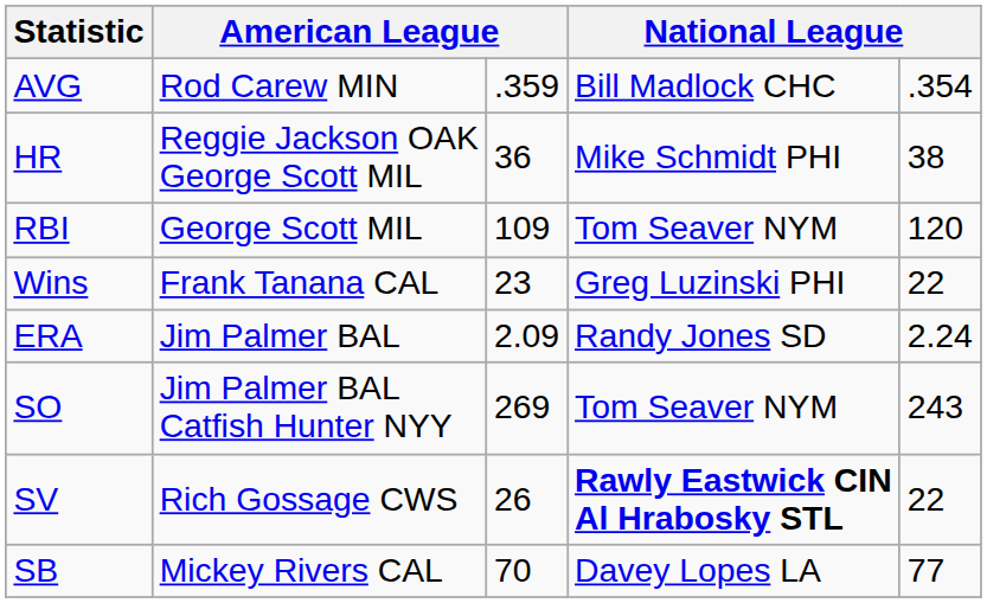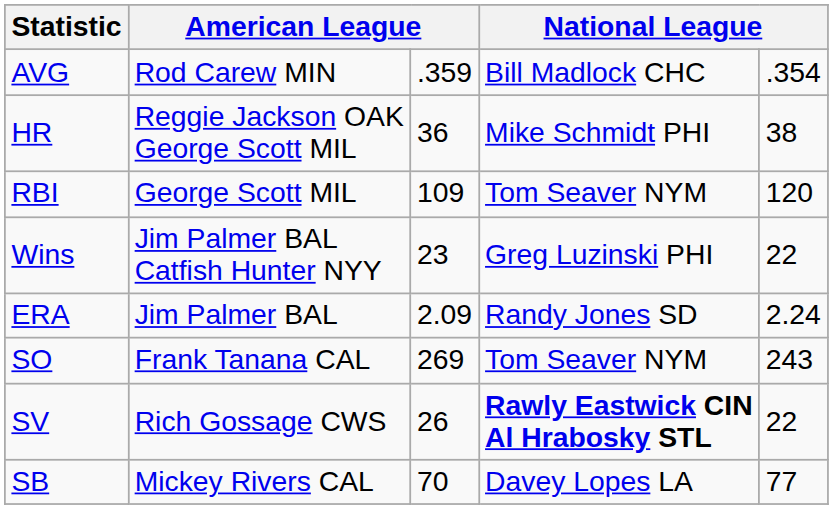 <table class="wikitable">
 <tr>
 <th>Statistic</th>
 <th colspan=2><a href='#'>American League</a></th>
 <th colspan=2><a href='#'>National League</a></th>
 </tr>
 <tr>
 <td><a href='#'>AVG</a></td>
 <td><a href='#'>Rod Carew</a> MIN</td>
 <td>.359</td>
 <td><a href='#'>Bill Madlock</a> CHC</td>
 <td>.354</td>
 </tr>
 <tr>
 <td><a href='#'>HR</a></td>
 <td><a href='#'>Reggie Jackson</a> OAK<br><a href='#'>George Scott</a> MIL</td>
 <td>36</td>
 <td><a href='#'>Mike Schmidt</a> PHI</td>
 <td>38</td>
 </tr>
 <tr>
 <td><a href='#'>RBI</a></td>
 <td><a href='#'>George Scott</a> MIL</td>
 <td>109</td>
 <td><a href='#'>Tom Seaver</a> NYM</td>
 <td>120</td>
 </tr>
 <tr>
 <td><a href='#'>Wins</a></td>
-<td><a href='#'>Frank Tanana</a> CAL</td>
+<td><a href='#'>Jim Palmer</a> BAL<br><a href='#'>Catfish Hunter</a> NYY</td>
 <td>23</td>
 <td><a href='#'>Greg Luzinski</a> PHI</td>
 <td>22</td>
 </tr>
 <tr>
 <td><a href='#'>ERA</a></td>
 <td><a href='#'>Jim Palmer</a> BAL</td>
 <td>2.09</td>
 <td><a href='#'>Randy Jones</a> SD</td>
 <td>2.24</td>
 </tr>
 <tr>
 <td><a href='#'>SO</a></td>
-<td><a href='#'>Jim Palmer</a> BAL<br><a href='#'>Catfish Hunter</a> NYY</td>
+<td><a href='#'>Frank Tanana</a> CAL</td>
 <td>269</td>
 <td><a href='#'>Tom Seaver</a> NYM</td>
 <td>243</td>
 </tr>
 <tr>
 <td><a href='#'>SV</a></td>
 <td><a href='#'>Rich Gossage</a> CWS</td>
 <td>26</td>
 <td><strong><a href='#'>Rawly Eastwick</a> CIN<br><a href='#'>Al Hrabosky</a> STL</strong></td>
 <td>22</td>
 </tr>
 <tr>
 <td><a href='#'>SB</a></td>
 <td><a href='#'>Mickey Rivers</a> CAL</td>
 <td>70</td>
 <td><a href='#'>Davey Lopes</a> LA</td>
 <td>77</td>
 </tr>
 </table>
